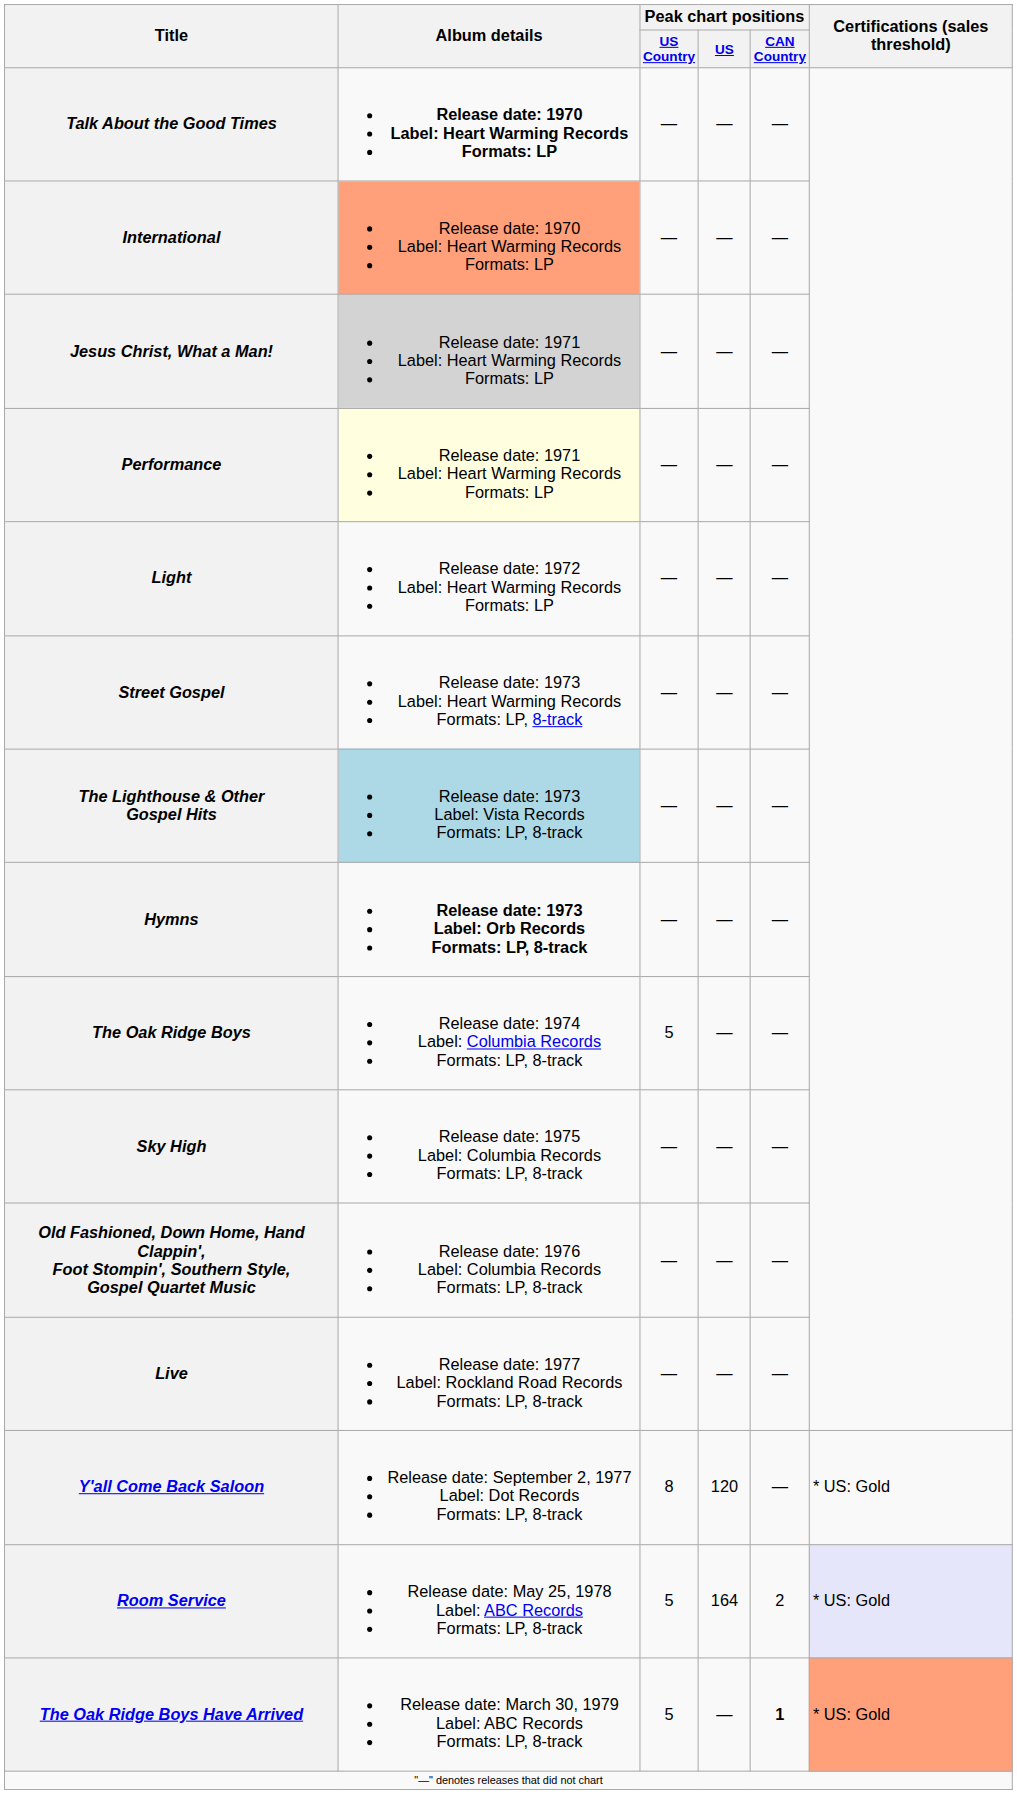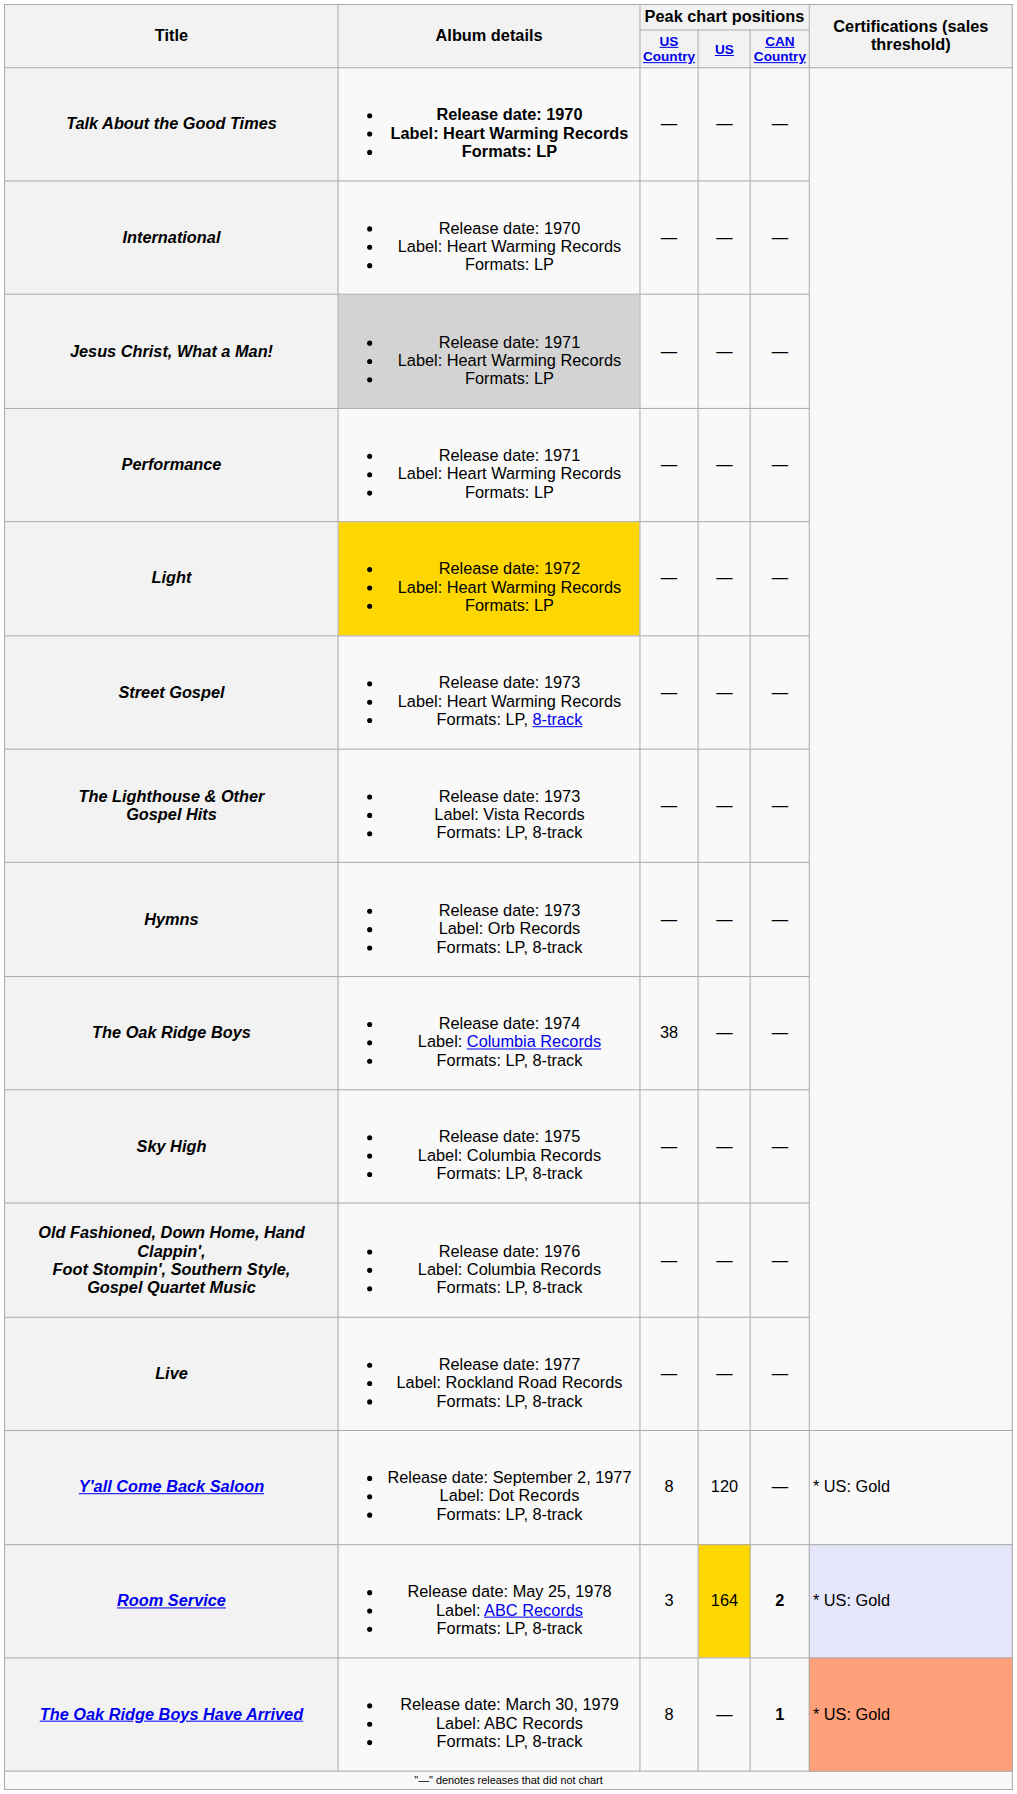 <table class="wikitable plainrowheaders" style="text-align:center;">
 <tr>
 <th rowspan="2" style="width:20em;">Title</th>
 <th rowspan="2" style="width:18em;">Album details</th>
 <th colspan="3">Peak chart positions</th>
 <th rowspan="2" style="width:12em;">Certifications (sales threshold)</th>
 </tr>
 <tr style="font-size:smaller;">
 <th width="45"><a href='#'>US Country</a><br></th>
 <th width="45"><a href='#'>US</a><br></th>
 <th width="45"><a href='#'>CAN Country</a><br></th>
 </tr>
 <tr>
 <th scope="row"><em>Talk About the Good Times</em></th>
 <td><strong><br><ul><li>Release date: 1970</li><li>Label: Heart Warming Records</li><li>Formats: LP</li></ul></strong></td>
 <td>—</td>
 <td>—</td>
 <td>—</td>
 </tr>
 <tr>
 <th scope="row"><em>International</em></th>
-<td style="background: lightsalmon;"><br><ul><li>Release date: 1970</li><li>Label: Heart Warming Records</li><li>Formats: LP</li></ul></td>
+<td><br><ul><li>Release date: 1970</li><li>Label: Heart Warming Records</li><li>Formats: LP</li></ul></td>
 <td>—</td>
 <td>—</td>
 <td>—</td>
 </tr>
 <tr>
 <th scope="row"><em>Jesus Christ, What a Man!</em></th>
 <td style="background: lightgrey;"><br><ul><li>Release date: 1971</li><li>Label: Heart Warming Records</li><li>Formats: LP</li></ul></td>
 <td>—</td>
 <td>—</td>
 <td>—</td>
 </tr>
 <tr>
 <th scope="row"><em>Performance</em></th>
-<td style="background: lightyellow;"><br><ul><li>Release date: 1971</li><li>Label: Heart Warming Records</li><li>Formats: LP</li></ul></td>
+<td><br><ul><li>Release date: 1971</li><li>Label: Heart Warming Records</li><li>Formats: LP</li></ul></td>
 <td>—</td>
 <td>—</td>
 <td>—</td>
 </tr>
 <tr>
 <th scope="row"><em>Light</em></th>
-<td><br><ul><li>Release date: 1972</li><li>Label: Heart Warming Records</li><li>Formats: LP</li></ul></td>
+<td style="background: gold;"><br><ul><li>Release date: 1972</li><li>Label: Heart Warming Records</li><li>Formats: LP</li></ul></td>
 <td>—</td>
 <td>—</td>
 <td>—</td>
 </tr>
 <tr>
 <th scope="row"><em>Street Gospel</em></th>
 <td><br><ul><li>Release date: 1973</li><li>Label: Heart Warming Records</li><li>Formats: LP, <a href='#'>8-track</a></li></ul></td>
 <td>—</td>
 <td>—</td>
 <td>—</td>
 </tr>
 <tr>
 <th scope="row"><em>The Lighthouse & Other<br>Gospel Hits</em></th>
-<td style="background: lightblue;"><br><ul><li>Release date: 1973</li><li>Label: Vista Records</li><li>Formats: LP, 8-track</li></ul></td>
+<td><br><ul><li>Release date: 1973</li><li>Label: Vista Records</li><li>Formats: LP, 8-track</li></ul></td>
 <td>—</td>
 <td>—</td>
 <td>—</td>
 </tr>
 <tr>
 <th scope="row"><em>Hymns</em></th>
-<td><strong><br><ul><li>Release date: 1973</li><li>Label: Orb Records</li><li>Formats: LP, 8-track</li></ul></strong></td>
+<td><br><ul><li>Release date: 1973</li><li>Label: Orb Records</li><li>Formats: LP, 8-track</li></ul></td>
 <td>—</td>
 <td>—</td>
 <td>—</td>
 </tr>
 <tr>
 <th scope="row"><em>The Oak Ridge Boys</em></th>
 <td><br><ul><li>Release date: 1974</li><li>Label: <a href='#'>Columbia Records</a></li><li>Formats: LP, 8-track</li></ul></td>
-<td>5</td>
+<td>38</td>
 <td>—</td>
 <td>—</td>
 </tr>
 <tr>
 <th scope="row"><em>Sky High</em></th>
 <td><br><ul><li>Release date: 1975</li><li>Label: Columbia Records</li><li>Formats: LP, 8-track</li></ul></td>
 <td>—</td>
 <td>—</td>
 <td>—</td>
 </tr>
 <tr>
 <th scope="row"><em>Old Fashioned, Down Home, Hand Clappin',<br>Foot Stompin', Southern Style,<br>Gospel Quartet Music</em></th>
 <td><br><ul><li>Release date: 1976</li><li>Label: Columbia Records</li><li>Formats: LP, 8-track</li></ul></td>
 <td>—</td>
 <td>—</td>
 <td>—</td>
 </tr>
 <tr>
 <th scope="row"><em>Live</em></th>
 <td><br><ul><li>Release date: 1977</li><li>Label: Rockland Road Records</li><li>Formats: LP, 8-track</li></ul></td>
 <td>—</td>
 <td>—</td>
 <td>—</td>
 </tr>
 <tr>
 <th scope="row"><em><a href='#'>Y'all Come Back Saloon</a></em></th>
 <td><br><ul><li>Release date: September 2, 1977</li><li>Label: Dot Records</li><li>Formats: LP, 8-track</li></ul></td>
 <td>8</td>
 <td>120</td>
 <td>—</td>
 <td align="left">* US: Gold</td>
 </tr>
 <tr>
 <th scope="row"><em><a href='#'>Room Service</a></em></th>
 <td><br><ul><li>Release date: May 25, 1978</li><li>Label: <a href='#'>ABC Records</a></li><li>Formats: LP, 8-track</li></ul></td>
-<td>5</td>
-<td>164</td>
-<td>2</td>
+<td>3</td>
+<td style="background: gold;">164</td>
+<td><strong>2</strong></td>
 <td align="left" style="background: lavender;">* US: Gold</td>
 </tr>
 <tr>
 <th scope="row"><em><a href='#'>The Oak Ridge Boys Have Arrived</a></em></th>
 <td><br><ul><li>Release date: March 30, 1979</li><li>Label: ABC Records</li><li>Formats: LP, 8-track</li></ul></td>
-<td>5</td>
+<td>8</td>
 <td>—</td>
 <td><strong>1</strong></td>
 <td align="left" style="background: lightsalmon;">* US: Gold</td>
 </tr>
 <tr>
 <td colspan="10" style="font-size:8pt">"—" denotes releases that did not chart</td>
 </tr>
 <tr>
 </tr>
 </table>
